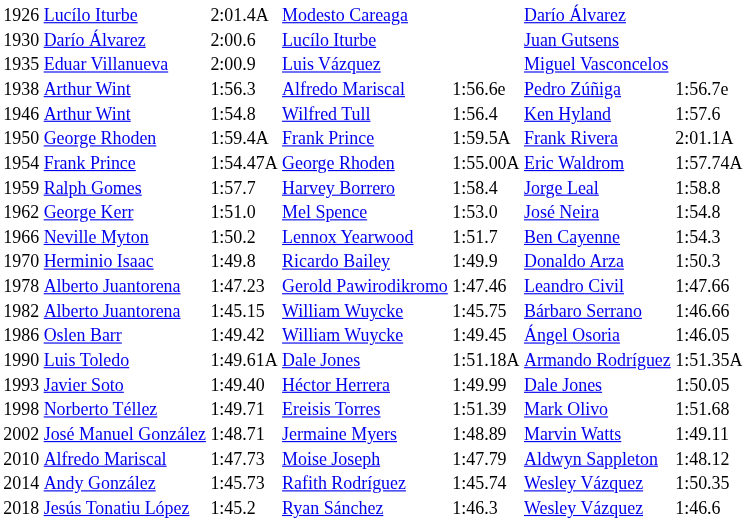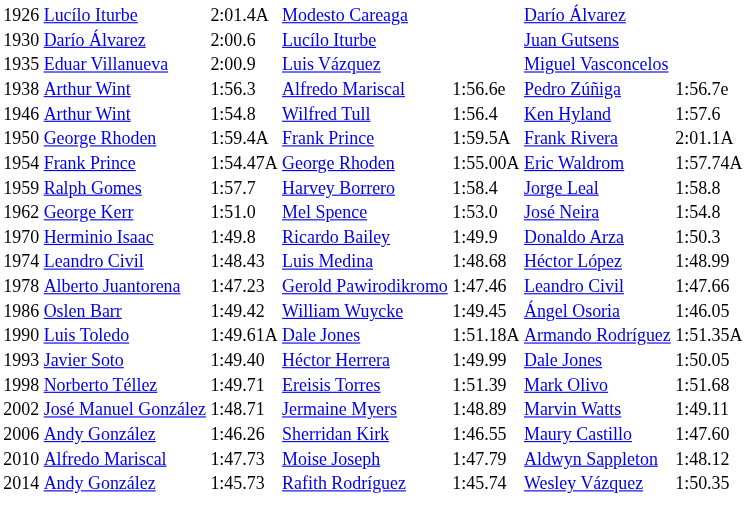 <table>
 <tr>
 <td>1926</td>
 <td><a href='#'>Lucílo Iturbe</a><br> </td>
 <td>2:01.4A</td>
 <td><a href='#'>Modesto Careaga</a><br> </td>
 <td></td>
 <td><a href='#'>Darío Álvarez</a><br> </td>
 <td></td>
 </tr>
 <tr>
 <td>1930</td>
 <td><a href='#'>Darío Álvarez</a><br> </td>
 <td>2:00.6</td>
 <td><a href='#'>Lucílo Iturbe</a><br> </td>
 <td></td>
 <td><a href='#'>Juan Gutsens</a><br> </td>
 <td></td>
 </tr>
 <tr>
 <td>1935</td>
 <td><a href='#'>Eduar Villanueva</a><br></td>
 <td>2:00.9</td>
 <td><a href='#'>Luis Vázquez</a><br> </td>
 <td></td>
 <td><a href='#'>Miguel Vasconcelos</a><br> </td>
 <td></td>
 </tr>
 <tr>
 <td>1938</td>
 <td><a href='#'>Arthur Wint</a><br> </td>
 <td>1:56.3</td>
 <td><a href='#'>Alfredo Mariscal</a><br> </td>
 <td>1:56.6e</td>
 <td><a href='#'>Pedro Zúñiga</a><br> </td>
 <td>1:56.7e</td>
 </tr>
 <tr>
 <td>1946</td>
 <td><a href='#'>Arthur Wint</a><br> </td>
 <td>1:54.8</td>
 <td><a href='#'>Wilfred Tull</a><br> </td>
 <td>1:56.4</td>
 <td><a href='#'>Ken Hyland</a><br> </td>
 <td>1:57.6</td>
 </tr>
 <tr>
 <td>1950</td>
 <td><a href='#'>George Rhoden</a><br> </td>
 <td>1:59.4A</td>
 <td><a href='#'>Frank Prince</a><br> </td>
 <td>1:59.5A</td>
 <td><a href='#'>Frank Rivera</a><br> </td>
 <td>2:01.1A</td>
 </tr>
 <tr>
 <td>1954</td>
 <td><a href='#'>Frank Prince</a><br> </td>
 <td>1:54.47A</td>
 <td><a href='#'>George Rhoden</a><br> </td>
 <td>1:55.00A</td>
 <td><a href='#'>Eric Waldrom</a><br> </td>
 <td>1:57.74A</td>
 </tr>
 <tr>
 <td>1959</td>
 <td><a href='#'>Ralph Gomes</a><br> </td>
 <td>1:57.7</td>
 <td><a href='#'>Harvey Borrero</a><br> </td>
 <td>1:58.4</td>
 <td><a href='#'>Jorge Leal</a><br> </td>
 <td>1:58.8</td>
 </tr>
 <tr>
 <td>1962</td>
 <td><a href='#'>George Kerr</a><br> </td>
 <td>1:51.0</td>
 <td><a href='#'>Mel Spence</a><br> </td>
 <td>1:53.0</td>
 <td><a href='#'>José Neira</a><br> </td>
 <td>1:54.8</td>
 </tr>
 <tr>
-<td>1966</td>
-<td><a href='#'>Neville Myton</a><br> </td>
-<td>1:50.2</td>
-<td><a href='#'>Lennox Yearwood</a><br> </td>
-<td>1:51.7</td>
-<td><a href='#'>Ben Cayenne</a><br> </td>
-<td>1:54.3</td>
-</tr>
-<tr>
 <td>1970</td>
 <td><a href='#'>Herminio Isaac</a><br> </td>
 <td>1:49.8</td>
 <td><a href='#'>Ricardo Bailey</a><br> </td>
 <td>1:49.9</td>
 <td><a href='#'>Donaldo Arza</a><br> </td>
 <td>1:50.3</td>
 </tr>
 <tr>
+<td>1974</td>
+<td><a href='#'>Leandro Civil</a><br> </td>
+<td>1:48.43</td>
+<td><a href='#'>Luis Medina</a><br> </td>
+<td>1:48.68</td>
+<td><a href='#'>Héctor López</a><br> </td>
+<td>1:48.99</td>
+</tr>
+<tr>
 <td>1978</td>
 <td><a href='#'>Alberto Juantorena</a><br> </td>
 <td>1:47.23</td>
 <td><a href='#'>Gerold Pawirodikromo</a><br> </td>
 <td>1:47.46</td>
 <td><a href='#'>Leandro Civil</a><br> </td>
 <td>1:47.66</td>
-</tr>
-<tr>
-<td>1982</td>
-<td><a href='#'>Alberto Juantorena</a><br> </td>
-<td>1:45.15</td>
-<td><a href='#'>William Wuycke</a><br> </td>
-<td>1:45.75</td>
-<td><a href='#'>Bárbaro Serrano</a><br> </td>
-<td>1:46.66</td>
 </tr>
 <tr>
 <td>1986</td>
 <td><a href='#'>Oslen Barr</a><br> </td>
 <td>1:49.42</td>
 <td><a href='#'>William Wuycke</a><br> </td>
 <td>1:49.45</td>
 <td><a href='#'>Ángel Osoria</a><br> </td>
 <td>1:46.05</td>
 </tr>
 <tr>
 <td>1990</td>
 <td><a href='#'>Luis Toledo</a><br> </td>
 <td>1:49.61A</td>
 <td><a href='#'>Dale Jones</a><br> </td>
 <td>1:51.18A</td>
 <td><a href='#'>Armando Rodríguez</a><br> </td>
 <td>1:51.35A</td>
 </tr>
 <tr>
 <td>1993</td>
 <td><a href='#'>Javier Soto</a><br> </td>
 <td>1:49.40</td>
 <td><a href='#'>Héctor Herrera</a><br> </td>
 <td>1:49.99</td>
 <td><a href='#'>Dale Jones</a><br> </td>
 <td>1:50.05</td>
 </tr>
 <tr>
 <td>1998</td>
 <td><a href='#'>Norberto Téllez</a><br> </td>
 <td>1:49.71</td>
 <td><a href='#'>Ereisis Torres</a><br> </td>
 <td>1:51.39</td>
 <td><a href='#'>Mark Olivo</a><br> </td>
 <td>1:51.68</td>
 </tr>
 <tr>
 <td>2002</td>
 <td><a href='#'>José Manuel González</a><br> </td>
 <td>1:48.71</td>
 <td><a href='#'>Jermaine Myers</a><br> </td>
 <td>1:48.89</td>
 <td><a href='#'>Marvin Watts</a><br> </td>
 <td>1:49.11</td>
 </tr>
 <tr>
+<td>2006</td>
+<td><a href='#'>Andy González</a><br></td>
+<td>1:46.26</td>
+<td><a href='#'>Sherridan Kirk</a><br></td>
+<td>1:46.55</td>
+<td><a href='#'>Maury Castillo</a><br></td>
+<td>1:47.60</td>
+</tr>
+<tr>
 <td>2010</td>
 <td><a href='#'>Alfredo Mariscal</a><br> </td>
 <td>1:47.73</td>
 <td><a href='#'>Moise Joseph</a><br></td>
 <td>1:47.79</td>
 <td><a href='#'>Aldwyn Sappleton</a><br></td>
 <td>1:48.12</td>
 </tr>
 <tr>
 <td>2014</td>
 <td><a href='#'>Andy González</a><br></td>
 <td>1:45.73</td>
 <td><a href='#'>Rafith Rodríguez</a><br></td>
 <td>1:45.74</td>
 <td><a href='#'>Wesley Vázquez</a><br></td>
 <td>1:50.35</td>
 </tr>
-<tr>
-<td>2018</td>
-<td><a href='#'>Jesús Tonatiu López</a><br></td>
-<td>1:45.2</td>
-<td><a href='#'>Ryan Sánchez</a><br></td>
-<td>1:46.3</td>
-<td><a href='#'>Wesley Vázquez</a><br></td>
-<td>1:46.6</td>
-</tr>
 </table>
